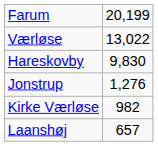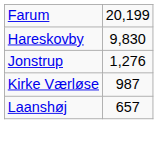 <table class="wikitable" style="margin-right:1em">
 <tr>
 <td><a href='#'>Farum</a></td>
 <td align="center">20,199</td>
-</tr>
-<tr>
-<td><a href='#'>Værløse</a></td>
-<td align="center">13,022</td>
 </tr>
 <tr>
 <td><a href='#'>Hareskovby</a></td>
 <td align="center">9,830</td>
 </tr>
 <tr>
 <td><a href='#'>Jonstrup</a></td>
 <td align="center">1,276</td>
 </tr>
 <tr>
 <td><a href='#'>Kirke Værløse</a></td>
-<td align="center">982</td>
+<td align="center">987</td>
 </tr>
 <tr>
 <td><a href='#'>Laanshøj</a></td>
 <td align="center">657</td>
 </tr>
 </table>
